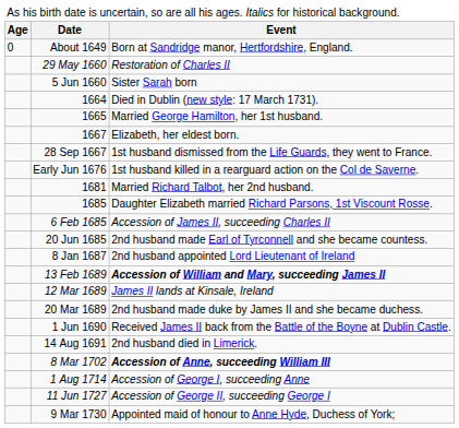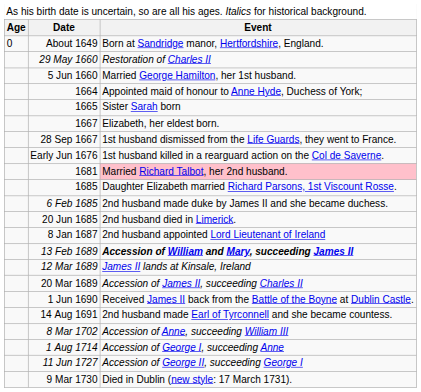 <table class="wikitable mw-collapsible mw-collapsed" style="border: none;">
 <tr>
 <td colspan=3 style="background: white; border: none;">As his birth date is uncertain, so are all his ages. <em>Italics</em> for historical background.</td>
 </tr>
 <tr>
 <th scope="col">Age</th>
 <th scope="col">Date</th>
 <th scope="col">Event</th>
 </tr>
 <tr>
 <td>0</td>
 <td align=right>About 1649</td>
 <td>Born at <a href='#'>Sandridge</a> manor, <a href='#'>Hertfordshire</a>, England.</td>
 </tr>
 <tr>
 <td></td>
 <td align=right><em>29 May 1660</em></td>
 <td><em>Restoration of <a href='#'>Charles II</a></em></td>
 </tr>
 <tr>
 <td></td>
 <td align=right>5 Jun 1660</td>
-<td>Sister <a href='#'>Sarah</a> born</td>
+<td>Married <a href='#'>George Hamilton</a>, her 1st husband.</td>
 </tr>
 <tr>
 <td></td>
 <td align=right>1664</td>
-<td>Died in Dublin (<a href='#'>new style</a>: 17 March 1731).</td>
+<td>Appointed maid of honour to <a href='#'>Anne Hyde</a>, Duchess of York;</td>
 </tr>
 <tr>
 <td></td>
 <td align=right>1665</td>
-<td>Married <a href='#'>George Hamilton</a>, her 1st husband.</td>
+<td>Sister <a href='#'>Sarah</a> born</td>
 </tr>
 <tr>
 <td></td>
 <td align=right>1667</td>
 <td>Elizabeth, her eldest born.</td>
 </tr>
 <tr>
 <td></td>
 <td align=right>28 Sep 1667</td>
 <td>1st husband dismissed from the <a href='#'>Life Guards</a>, they went to France.</td>
 </tr>
 <tr>
 <td></td>
 <td align=right>Early Jun 1676</td>
 <td>1st husband killed in a rearguard action on the <a href='#'>Col de Saverne</a>.</td>
 </tr>
 <tr>
 <td></td>
 <td align=right>1681</td>
-<td>Married <a href='#'>Richard Talbot</a>, her 2nd husband.</td>
+<td style="background: pink;">Married <a href='#'>Richard Talbot</a>, her 2nd husband.</td>
 </tr>
 <tr>
 <td></td>
 <td align=right>1685</td>
 <td>Daughter Elizabeth married <a href='#'>Richard Parsons, 1st Viscount Rosse</a>.</td>
 </tr>
 <tr>
 <td></td>
 <td align=right><em>6 Feb 1685</em></td>
-<td><em>Accession of <a href='#'>James II</a>, succeeding <a href='#'>Charles II</a></em></td>
+<td>2nd husband made duke by James II and she became duchess.</td>
 </tr>
 <tr>
 <td></td>
 <td align=right>20 Jun 1685</td>
-<td>2nd husband made <a href='#'>Earl of Tyrconnell</a> and she became countess.</td>
+<td>2nd husband died in <a href='#'>Limerick</a>.</td>
 </tr>
 <tr>
 <td></td>
 <td align=right>8 Jan 1687</td>
 <td>2nd husband appointed <a href='#'>Lord Lieutenant of Ireland</a></td>
 </tr>
 <tr>
 <td></td>
 <td align=right><em>13 Feb 1689</em></td>
 <td><strong><em>Accession of <a href='#'>William</a> and <a href='#'>Mary</a>, succeeding <a href='#'>James II</a></em></strong></td>
 </tr>
 <tr>
 <td></td>
 <td align=right><em>12 Mar 1689</em></td>
 <td><em><a href='#'>James II</a> lands at Kinsale, Ireland</em></td>
 </tr>
 <tr>
 <td></td>
 <td align=right>20 Mar 1689</td>
-<td>2nd husband made duke by James II and she became duchess.</td>
+<td><em>Accession of <a href='#'>James II</a>, succeeding <a href='#'>Charles II</a></em></td>
 </tr>
 <tr>
 <td></td>
 <td align=right>1 Jun 1690</td>
 <td>Received <a href='#'>James II</a> back from the <a href='#'>Battle of the Boyne</a> at <a href='#'>Dublin Castle</a>.</td>
 </tr>
 <tr>
 <td></td>
 <td align=right>14 Aug 1691</td>
-<td>2nd husband died in <a href='#'>Limerick</a>.</td>
+<td>2nd husband made <a href='#'>Earl of Tyrconnell</a> and she became countess.</td>
 </tr>
 <tr>
 <td></td>
 <td align=right><em>8 Mar 1702</em></td>
-<td><strong><em>Accession of <a href='#'>Anne</a>, succeeding <a href='#'>William III</a></em></strong></td>
+<td><em>Accession of <a href='#'>Anne</a>, succeeding <a href='#'>William III</a></em></td>
 </tr>
 <tr>
 <td></td>
 <td align=right><em>1 Aug 1714</em></td>
 <td><em>Accession of <a href='#'>George I</a>, succeeding <a href='#'>Anne</a></em></td>
 </tr>
 <tr>
 <td></td>
 <td align=right><em>11 Jun 1727</em></td>
 <td><em>Accession of <a href='#'>George II</a>, succeeding <a href='#'>George I</a></em></td>
 </tr>
 <tr>
 <td></td>
 <td align=right>9 Mar 1730</td>
-<td>Appointed maid of honour to <a href='#'>Anne Hyde</a>, Duchess of York;</td>
+<td>Died in Dublin (<a href='#'>new style</a>: 17 March 1731).</td>
 </tr>
 </table>
